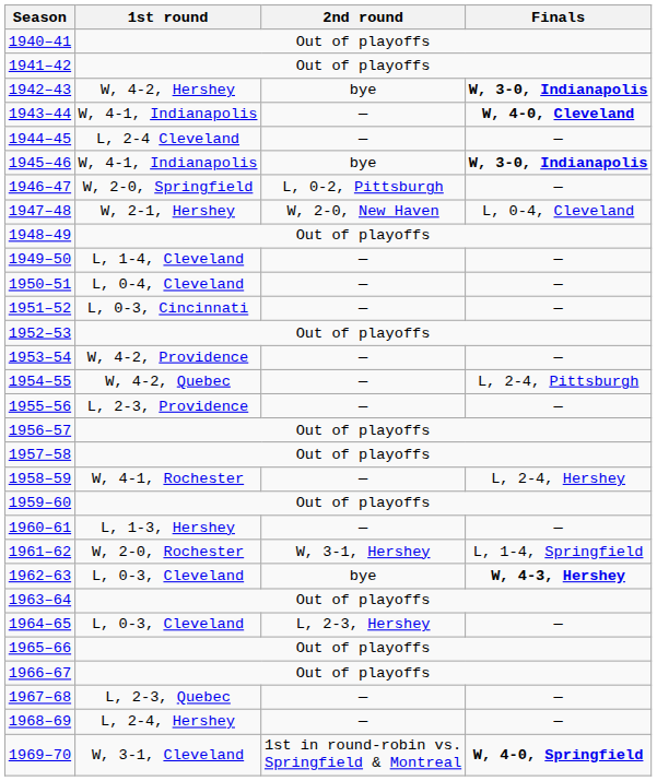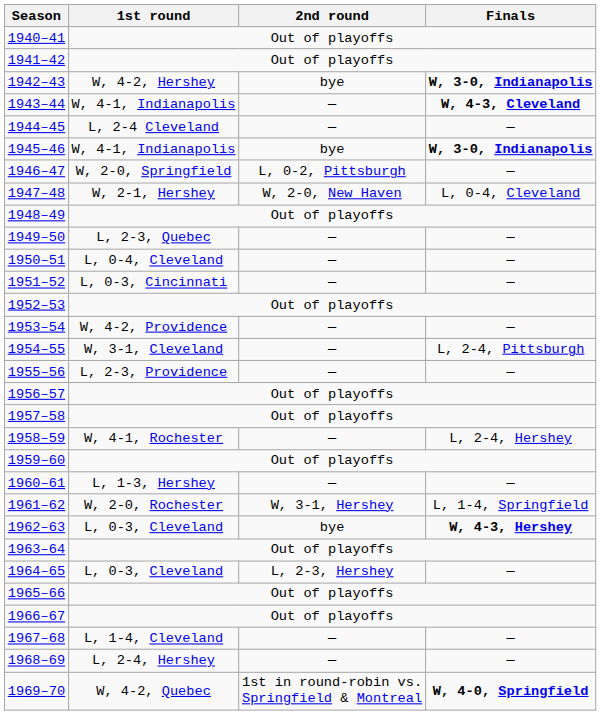 <table class="wikitable" style="text-align:center">
 <tr>
 <th>Season</th>
 <th>1st round</th>
 <th>2nd round</th>
 <th>Finals</th>
 </tr>
 <tr>
 <td><a href='#'>1940–41</a></td>
 <td colspan="3">Out of playoffs</td>
 </tr>
 <tr>
 <td><a href='#'>1941–42</a></td>
 <td colspan="3">Out of playoffs</td>
 </tr>
 <tr>
 <td><a href='#'>1942–43</a></td>
 <td>W, 4-2, <a href='#'>Hershey</a></td>
 <td>bye</td>
 <td><strong>W, 3-0, <a href='#'>Indianapolis</a></strong></td>
 </tr>
 <tr>
 <td><a href='#'>1943–44</a></td>
 <td>W, 4-1, <a href='#'>Indianapolis</a></td>
 <td>—</td>
-<td><strong>W, 4-0, <a href='#'>Cleveland</a></strong></td>
+<td><strong>W, 4-3, <a href='#'>Cleveland</a></strong></td>
 </tr>
 <tr>
 <td><a href='#'>1944–45</a></td>
 <td>L, 2-4 <a href='#'>Cleveland</a></td>
 <td>—</td>
 <td>—</td>
 </tr>
 <tr>
 <td><a href='#'>1945–46</a></td>
 <td>W, 4-1, <a href='#'>Indianapolis</a></td>
 <td>bye</td>
 <td><strong>W, 3-0, <a href='#'>Indianapolis</a></strong></td>
 </tr>
 <tr>
 <td><a href='#'>1946–47</a></td>
 <td>W, 2-0, <a href='#'>Springfield</a></td>
 <td>L, 0-2, <a href='#'>Pittsburgh</a></td>
 <td>—</td>
 </tr>
 <tr>
 <td><a href='#'>1947–48</a></td>
 <td>W, 2-1, <a href='#'>Hershey</a></td>
 <td>W, 2-0, <a href='#'>New Haven</a></td>
 <td>L, 0-4, <a href='#'>Cleveland</a></td>
 </tr>
 <tr>
 <td><a href='#'>1948–49</a></td>
 <td colspan="3">Out of playoffs</td>
 </tr>
 <tr>
 <td><a href='#'>1949–50</a></td>
-<td>L, 1-4, <a href='#'>Cleveland</a></td>
+<td>L, 2-3, <a href='#'>Quebec</a></td>
 <td>—</td>
 <td>—</td>
 </tr>
 <tr>
 <td><a href='#'>1950–51</a></td>
 <td>L, 0-4, <a href='#'>Cleveland</a></td>
 <td>—</td>
 <td>—</td>
 </tr>
 <tr>
 <td><a href='#'>1951–52</a></td>
 <td>L, 0-3, <a href='#'>Cincinnati</a></td>
 <td>—</td>
 <td>—</td>
 </tr>
 <tr>
 <td><a href='#'>1952–53</a></td>
 <td colspan="3">Out of playoffs</td>
 </tr>
 <tr>
 <td><a href='#'>1953–54</a></td>
 <td>W, 4-2, <a href='#'>Providence</a></td>
 <td>—</td>
 <td>—</td>
 </tr>
 <tr>
 <td><a href='#'>1954–55</a></td>
-<td>W, 4-2, <a href='#'>Quebec</a></td>
+<td>W, 3-1, <a href='#'>Cleveland</a></td>
 <td>—</td>
 <td>L, 2-4, <a href='#'>Pittsburgh</a></td>
 </tr>
 <tr>
 <td><a href='#'>1955–56</a></td>
 <td>L, 2-3, <a href='#'>Providence</a></td>
 <td>—</td>
 <td>—</td>
 </tr>
 <tr>
 <td><a href='#'>1956–57</a></td>
 <td colspan="3">Out of playoffs</td>
 </tr>
 <tr>
 <td><a href='#'>1957–58</a></td>
 <td colspan="3">Out of playoffs</td>
 </tr>
 <tr>
 <td><a href='#'>1958–59</a></td>
 <td>W, 4-1, <a href='#'>Rochester</a></td>
 <td>—</td>
 <td>L, 2-4, <a href='#'>Hershey</a></td>
 </tr>
 <tr>
 <td><a href='#'>1959–60</a></td>
 <td colspan="3">Out of playoffs</td>
 </tr>
 <tr>
 <td><a href='#'>1960–61</a></td>
 <td>L, 1-3, <a href='#'>Hershey</a></td>
 <td>—</td>
 <td>—</td>
 </tr>
 <tr>
 <td><a href='#'>1961–62</a></td>
 <td>W, 2-0, <a href='#'>Rochester</a></td>
 <td>W, 3-1, <a href='#'>Hershey</a></td>
 <td>L, 1-4, <a href='#'>Springfield</a></td>
 </tr>
 <tr>
 <td><a href='#'>1962–63</a></td>
 <td>L, 0-3, <a href='#'>Cleveland</a></td>
 <td>bye</td>
 <td><strong>W, 4-3, <a href='#'>Hershey</a></strong></td>
 </tr>
 <tr>
 <td><a href='#'>1963–64</a></td>
 <td colspan="3">Out of playoffs</td>
 </tr>
 <tr>
 <td><a href='#'>1964–65</a></td>
 <td>L, 0-3, <a href='#'>Cleveland</a></td>
 <td>L, 2-3, <a href='#'>Hershey</a></td>
 <td>—</td>
 </tr>
 <tr>
 <td><a href='#'>1965–66</a></td>
 <td colspan="3">Out of playoffs</td>
 </tr>
 <tr>
 <td><a href='#'>1966–67</a></td>
 <td colspan="3">Out of playoffs</td>
 </tr>
 <tr>
 <td><a href='#'>1967–68</a></td>
-<td>L, 2-3, <a href='#'>Quebec</a></td>
+<td>L, 1-4, <a href='#'>Cleveland</a></td>
 <td>—</td>
 <td>—</td>
 </tr>
 <tr>
 <td><a href='#'>1968–69</a></td>
 <td>L, 2-4, <a href='#'>Hershey</a></td>
 <td>—</td>
 <td>—</td>
 </tr>
 <tr>
 <td><a href='#'>1969–70</a></td>
-<td>W, 3-1, <a href='#'>Cleveland</a></td>
+<td>W, 4-2, <a href='#'>Quebec</a></td>
 <td>1st in round-robin vs.<br><a href='#'>Springfield</a> & <a href='#'>Montreal</a></td>
 <td><strong>W, 4-0, <a href='#'>Springfield</a></strong></td>
 </tr>
 </table>
